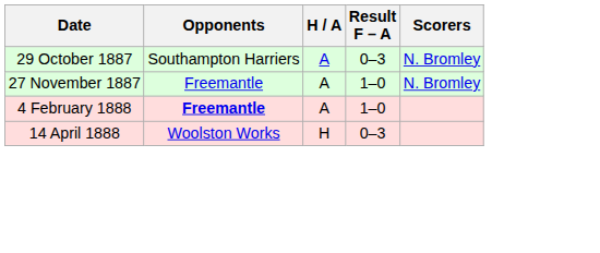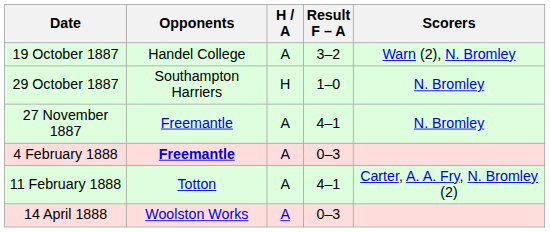 <table class="wikitable" style="text-align:center">
 <tr>
 <th>Date</th>
 <th>Opponents</th>
 <th>H / A</th>
 <th>Result<br>F – A</th>
 <th>Scorers</th>
 </tr>
 <tr bgcolor="#ddffdd">
+<td>19 October 1887</td>
+<td>Handel College</td>
+<td>A</td>
+<td>3–2</td>
+<td><a href='#'>Warn</a> (2), <a href='#'>N. Bromley</a></td>
+</tr>
+<tr bgcolor="#ddffdd">
 <td>29 October 1887</td>
 <td>Southampton Harriers</td>
-<td><a href='#'>A</a></td>
-<td>0–3</td>
+<td>H</td>
+<td>1–0</td>
 <td><a href='#'>N. Bromley</a></td>
 </tr>
 <tr bgcolor="#ddffdd">
 <td>27 November 1887</td>
 <td><a href='#'>Freemantle</a></td>
 <td>A</td>
-<td>1–0</td>
+<td>4–1</td>
 <td><a href='#'>N. Bromley</a></td>
 </tr>
 <tr bgcolor="#ffdddd">
 <td>4 February 1888</td>
 <td><strong><a href='#'>Freemantle</a></strong></td>
 <td>A</td>
-<td>1–0</td>
+<td>0–3</td>
 <td></td>
+</tr>
+<tr bgcolor="#ddffdd">
+<td>11 February 1888</td>
+<td><a href='#'>Totton</a></td>
+<td>A</td>
+<td>4–1</td>
+<td><a href='#'>Carter</a>, <a href='#'>A. A. Fry</a>, <a href='#'>N. Bromley</a> (2)</td>
 </tr>
 <tr bgcolor="#ffdddd">
 <td>14 April 1888</td>
 <td><a href='#'>Woolston Works</a></td>
-<td>H</td>
+<td><a href='#'>A</a></td>
 <td>0–3</td>
 <td></td>
 </tr>
 </table>
